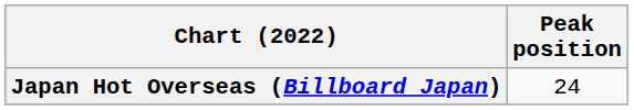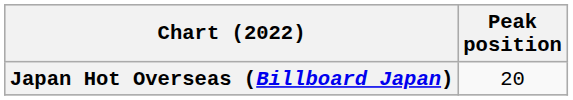 <table class="wikitable plainrowheaders" style="text-align:center">
 <tr>
 <th>Chart (2022)</th>
 <th>Peak<br>position</th>
 </tr>
 <tr>
 <th scope="row">Japan Hot Overseas (<em><a href='#'>Billboard Japan</a></em>)</th>
-<td>24</td>
+<td>20</td>
 </tr>
 </table>
